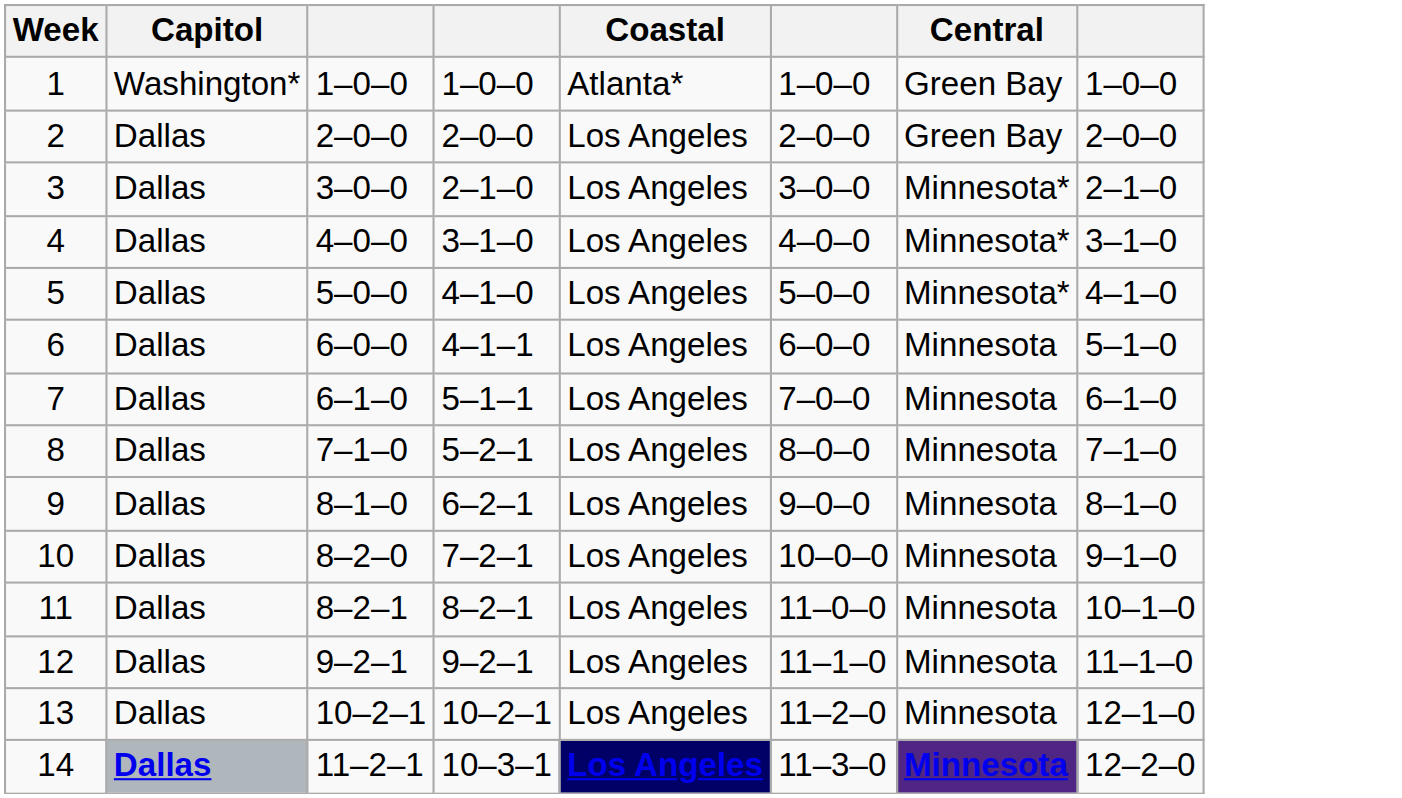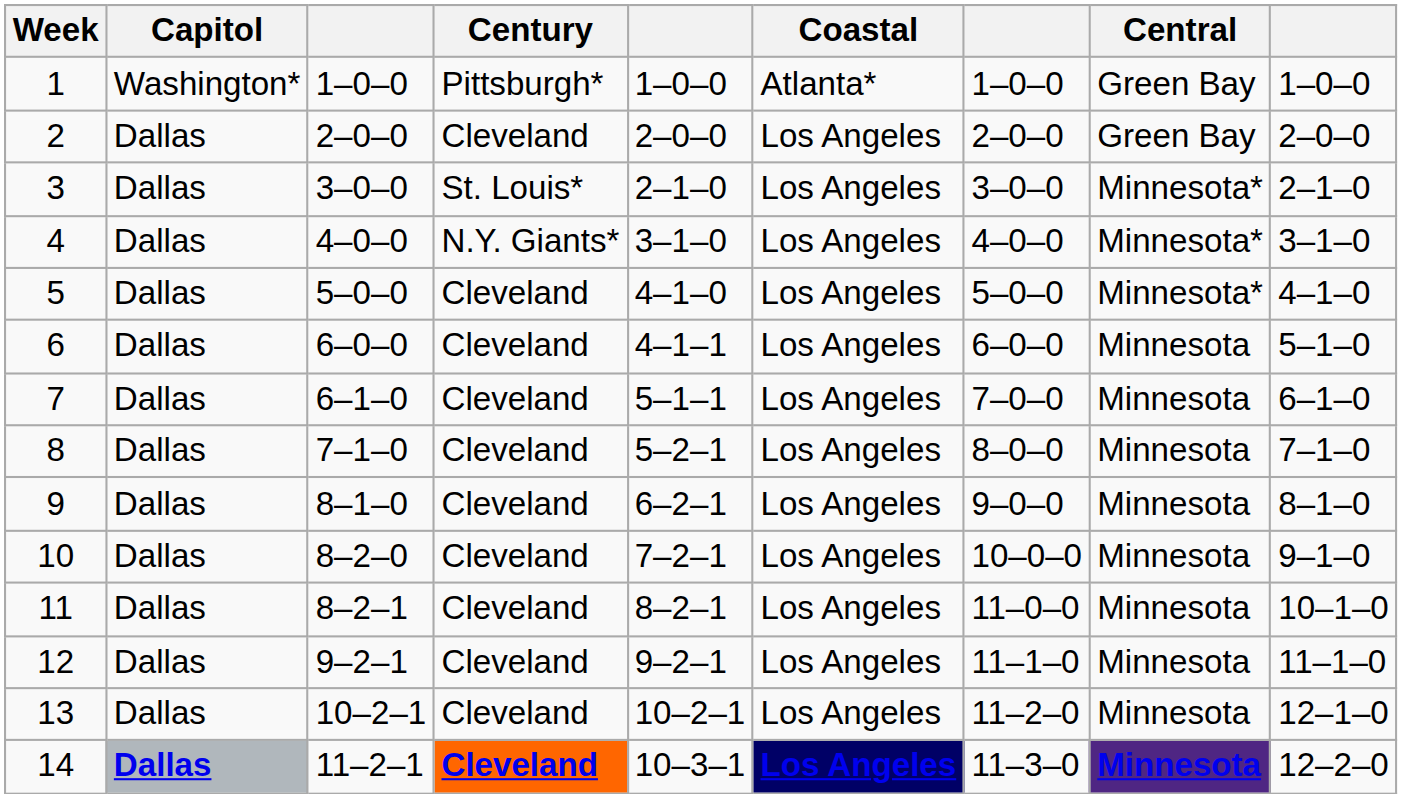 <table class="wikitable">
 <tr>
 <th>Week</th>
 <th>Capitol</th>
 <th></th>
+<th>Century</th>
 <th></th>
 <th>Coastal</th>
 <th></th>
 <th>Central</th>
 <th></th>
 </tr>
 <tr>
 <td align=center>1</td>
 <td>Washington*</td>
 <td>1–0–0</td>
+<td>Pittsburgh*</td>
 <td>1–0–0</td>
 <td>Atlanta*</td>
 <td>1–0–0</td>
 <td>Green Bay</td>
 <td>1–0–0</td>
 </tr>
 <tr>
 <td align=center>2</td>
 <td>Dallas</td>
 <td>2–0–0</td>
+<td>Cleveland</td>
 <td>2–0–0</td>
 <td>Los Angeles</td>
 <td>2–0–0</td>
 <td>Green Bay</td>
 <td>2–0–0</td>
 </tr>
 <tr>
 <td align=center>3</td>
 <td>Dallas</td>
 <td>3–0–0</td>
+<td>St. Louis*</td>
 <td>2–1–0</td>
 <td>Los Angeles</td>
 <td>3–0–0</td>
 <td>Minnesota*</td>
 <td>2–1–0</td>
 </tr>
 <tr>
 <td align=center>4</td>
 <td>Dallas</td>
 <td>4–0–0</td>
+<td>N.Y. Giants*</td>
 <td>3–1–0</td>
 <td>Los Angeles</td>
 <td>4–0–0</td>
 <td>Minnesota*</td>
 <td>3–1–0</td>
 </tr>
 <tr>
 <td align=center>5</td>
 <td>Dallas</td>
 <td>5–0–0</td>
+<td>Cleveland</td>
 <td>4–1–0</td>
 <td>Los Angeles</td>
 <td>5–0–0</td>
 <td>Minnesota*</td>
 <td>4–1–0</td>
 </tr>
 <tr>
 <td align=center>6</td>
 <td>Dallas</td>
 <td>6–0–0</td>
+<td>Cleveland</td>
 <td>4–1–1</td>
 <td>Los Angeles</td>
 <td>6–0–0</td>
 <td>Minnesota</td>
 <td>5–1–0</td>
 </tr>
 <tr>
 <td align=center>7</td>
 <td>Dallas</td>
 <td>6–1–0</td>
+<td>Cleveland</td>
 <td>5–1–1</td>
 <td>Los Angeles</td>
 <td>7–0–0</td>
 <td>Minnesota</td>
 <td>6–1–0</td>
 </tr>
 <tr>
 <td align=center>8</td>
 <td>Dallas</td>
 <td>7–1–0</td>
+<td>Cleveland</td>
 <td>5–2–1</td>
 <td>Los Angeles</td>
 <td>8–0–0</td>
 <td>Minnesota</td>
 <td>7–1–0</td>
 </tr>
 <tr>
 <td align=center>9</td>
 <td>Dallas</td>
 <td>8–1–0</td>
+<td>Cleveland</td>
 <td>6–2–1</td>
 <td>Los Angeles</td>
 <td>9–0–0</td>
 <td>Minnesota</td>
 <td>8–1–0</td>
 </tr>
 <tr>
 <td align=center>10</td>
 <td>Dallas</td>
 <td>8–2–0</td>
+<td>Cleveland</td>
 <td>7–2–1</td>
 <td>Los Angeles</td>
 <td>10–0–0</td>
 <td>Minnesota</td>
 <td>9–1–0</td>
 </tr>
 <tr>
 <td align=center>11</td>
 <td>Dallas</td>
 <td>8–2–1</td>
+<td>Cleveland</td>
 <td>8–2–1</td>
 <td>Los Angeles</td>
 <td>11–0–0</td>
 <td>Minnesota</td>
 <td>10–1–0</td>
 </tr>
 <tr>
 <td align=center>12</td>
 <td>Dallas</td>
 <td>9–2–1</td>
+<td>Cleveland</td>
 <td>9–2–1</td>
 <td>Los Angeles</td>
 <td>11–1–0</td>
 <td>Minnesota</td>
 <td>11–1–0</td>
 </tr>
 <tr>
 <td align=center>13</td>
 <td>Dallas</td>
 <td>10–2–1</td>
+<td>Cleveland</td>
 <td>10–2–1</td>
 <td>Los Angeles</td>
 <td>11–2–0</td>
 <td>Minnesota</td>
 <td>12–1–0</td>
 </tr>
 <tr>
 <td align=center>14</td>
 <td bgcolor="#B0B7BC"><strong><a href='#'>Dallas</a></strong></td>
 <td>11–2–1</td>
+<td bgcolor="#FF6600"><strong><a href='#'><span>Cleveland</span></a></strong></td>
 <td>10–3–1</td>
 <td bgcolor="#000066"><strong><a href='#'><span>Los Angeles</span></a></strong></td>
 <td>11–3–0</td>
 <td bgcolor="#4F2683"><strong><a href='#'><span>Minnesota</span></a></strong></td>
 <td>12–2–0</td>
 </tr>
 </table>
